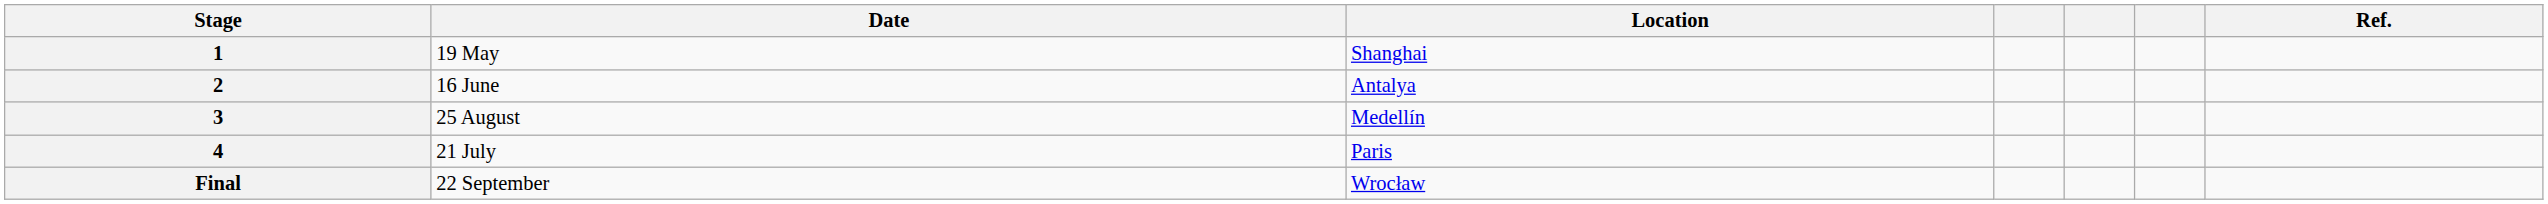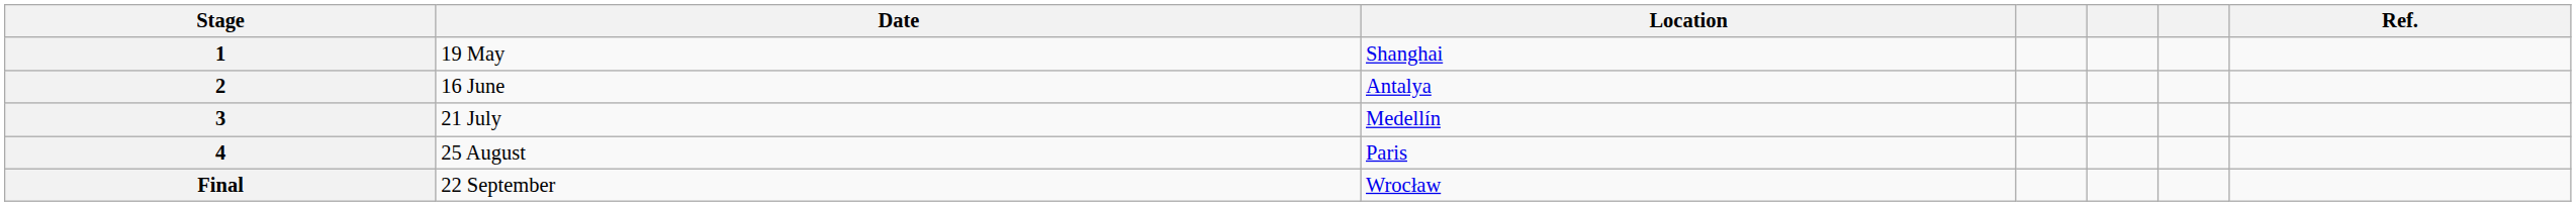 <table class="wikitable" style="width:100%">
 <tr>
 <th>Stage</th>
 <th>Date</th>
 <th>Location</th>
 <th></th>
 <th></th>
 <th></th>
 <th>Ref.</th>
 </tr>
 <tr>
 <th>1</th>
 <td>19 May</td>
 <td> <a href='#'>Shanghai</a></td>
 <td></td>
 <td></td>
 <td></td>
 <td></td>
 </tr>
 <tr>
 <th>2</th>
 <td>16 June</td>
 <td> <a href='#'>Antalya</a></td>
 <td></td>
 <td></td>
 <td></td>
 <td> </td>
 </tr>
 <tr>
 <th>3</th>
-<td>25 August</td>
+<td>21 July</td>
 <td> <a href='#'>Medellín</a></td>
 <td></td>
 <td></td>
 <td></td>
 <td> </td>
 </tr>
 <tr>
 <th>4</th>
-<td>21 July</td>
+<td>25 August</td>
 <td> <a href='#'>Paris</a></td>
 <td></td>
 <td></td>
 <td></td>
 <td> </td>
 </tr>
 <tr>
 <th>Final</th>
 <td>22 September</td>
 <td> <a href='#'>Wrocław</a></td>
 <td></td>
 <td></td>
 <td></td>
 <td> </td>
 </tr>
 </table>
